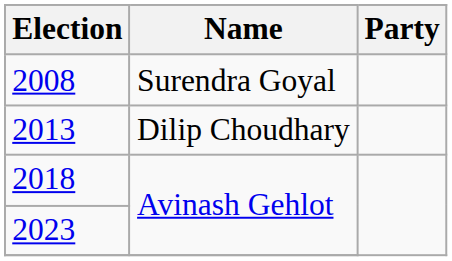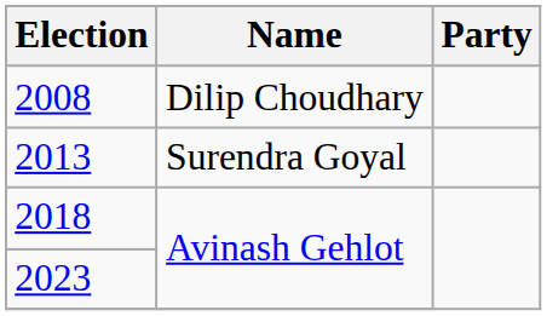 <table class="wikitable sortable">
 <tr>
 <th>Election</th>
 <th>Name</th>
 <th colspan=2>Party</th>
 </tr>
 <tr>
 <td><a href='#'>2008</a></td>
-<td>Surendra Goyal</td>
+<td>Dilip Choudhary</td>
 <td></td>
 </tr>
 <tr>
 <td><a href='#'>2013</a></td>
-<td>Dilip Choudhary</td>
+<td>Surendra Goyal</td>
 <td></td>
 </tr>
 <tr>
 <td><a href='#'>2018</a></td>
 <td rowspan=2><a href='#'>Avinash Gehlot</a></td>
 </tr>
 <tr>
 <td><a href='#'>2023</a></td>
 </tr>
 <tr>
 </tr>
 </table>
